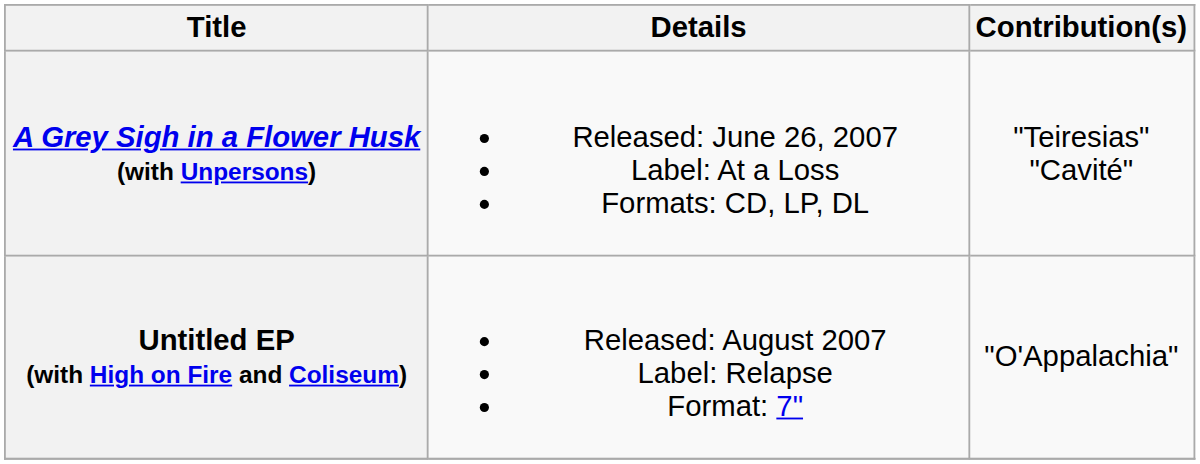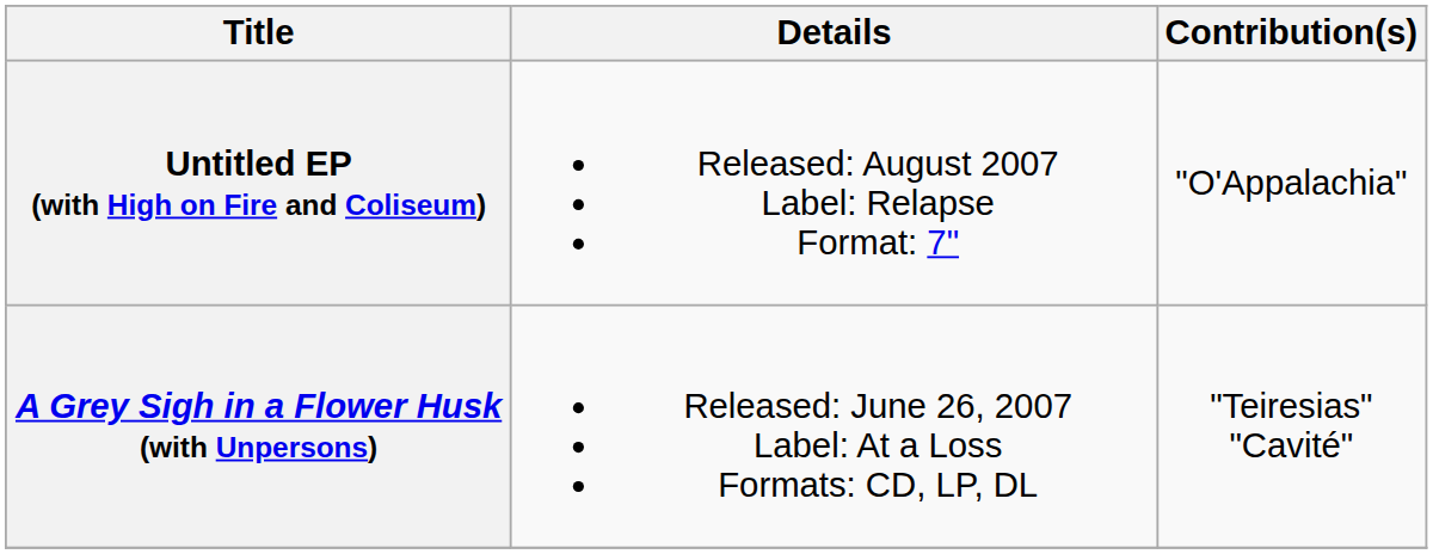 <table class="wikitable plainrowheaders" style="text-align:center;">
 <tr>
 <th scope="col" style="width:14em;">Title</th>
 <th scope="col" style="width:18em;">Details</th>
 <th>Contribution(s)</th>
 </tr>
 <tr>
+<th scope="row">Untitled EP<br><small>(with <a href='#'>High on Fire</a> and <a href='#'>Coliseum</a>)</small></th>
+<td><br><ul><li>Released: August 2007</li><li>Label: Relapse</li><li>Format: <a href='#'>7"</a></li></ul></td>
+<td>"O'Appalachia"</td>
+</tr>
+<tr>
 <th scope="row"><em><a href='#'>A Grey Sigh in a Flower Husk</a></em><br><small>(with <a href='#'>Unpersons</a>)</small></th>
 <td><br><ul><li>Released: June 26, 2007</li><li>Label: At a Loss</li><li>Formats: CD, LP, DL</li></ul></td>
 <td>"Teiresias"<br>"Cavité"</td>
 </tr>
 <tr>
-<th scope="row">Untitled EP<br><small>(with <a href='#'>High on Fire</a> and <a href='#'>Coliseum</a>)</small></th>
-<td><br><ul><li>Released: August 2007</li><li>Label: Relapse</li><li>Format: <a href='#'>7"</a></li></ul></td>
-<td>"O'Appalachia"</td>
-</tr>
-<tr>
 </tr>
 </table>
